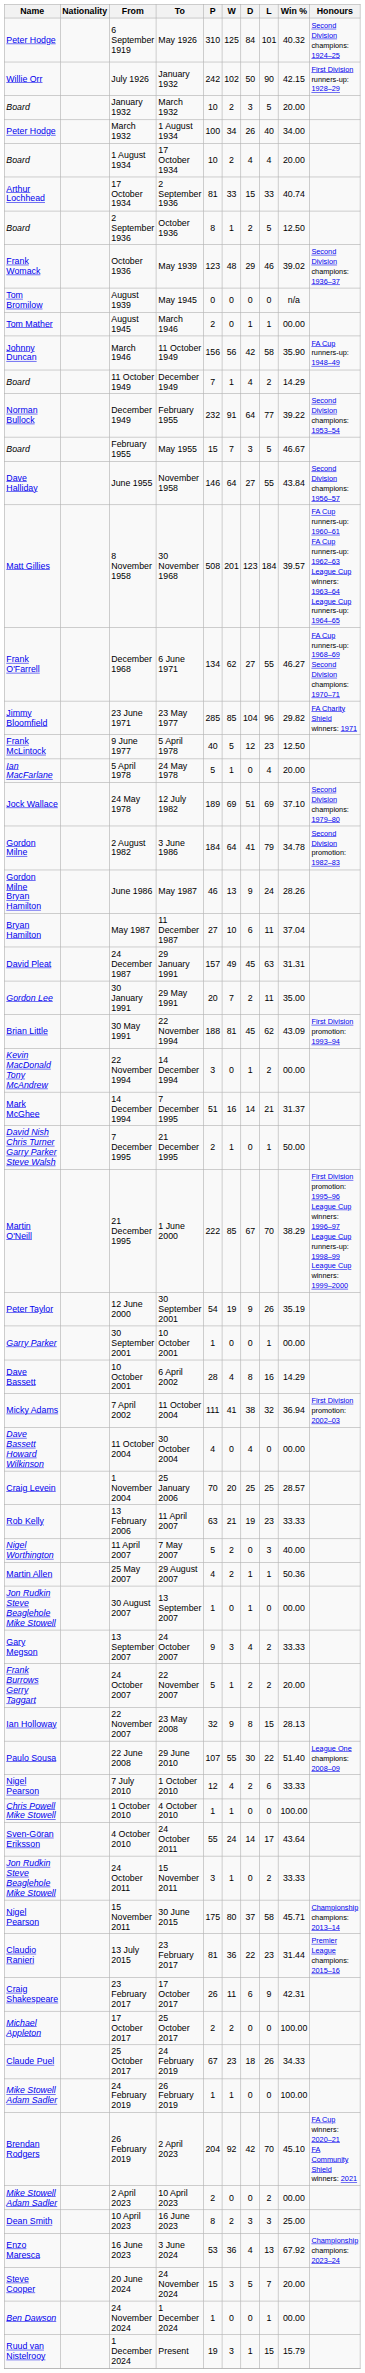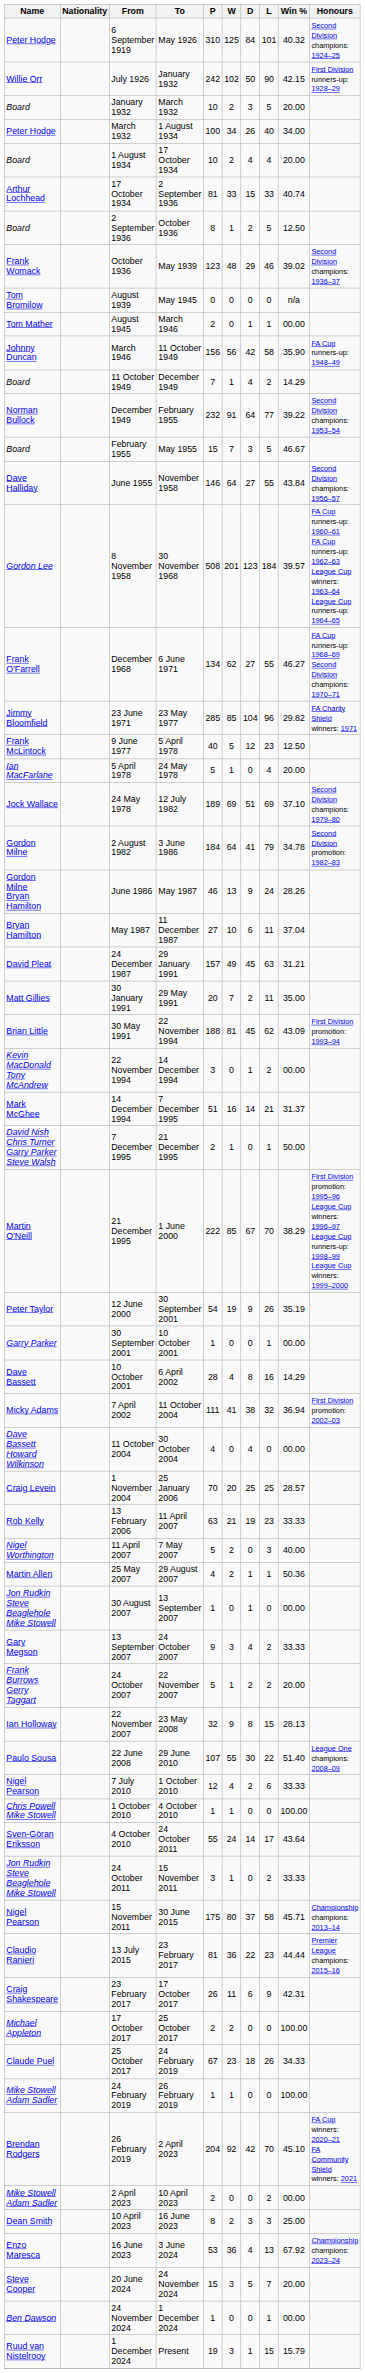 <table class="wikitable sortable" style="text-align: center">
 <tr>
 <th>Name</th>
 <th>Nationality</th>
 <th>From</th>
 <th>To</th>
 <th>P</th>
 <th>W</th>
 <th>D</th>
 <th>L</th>
 <th>Win %</th>
 <th>Honours</th>
 </tr>
 <tr>
 <td align=left><a href='#'>Peter Hodge</a></td>
 <td align=left></td>
 <td align=left>6 September 1919</td>
 <td align=left>May 1926</td>
 <td>310</td>
 <td>125</td>
 <td>84</td>
 <td>101</td>
 <td>40.32</td>
 <td align=left><small><a href='#'>Second Division</a> champions: <a href='#'>1924–25</a></small></td>
 </tr>
 <tr>
 <td align=left><a href='#'>Willie Orr</a></td>
 <td align=left></td>
 <td align=left>July 1926</td>
 <td align=left>January 1932</td>
 <td>242</td>
 <td>102</td>
 <td>50</td>
 <td>90</td>
 <td>42.15</td>
 <td align=left><small><a href='#'>First Division</a> runners-up: <a href='#'>1928–29</a></small></td>
 </tr>
 <tr>
 <td align=left><em>Board</em></td>
 <td></td>
 <td align=left>January 1932</td>
 <td align=left>March 1932</td>
 <td>10</td>
 <td>2</td>
 <td>3</td>
 <td>5</td>
 <td>20.00</td>
 <td></td>
 </tr>
 <tr>
 <td align=left><a href='#'>Peter Hodge</a></td>
 <td align=left></td>
 <td align=left>March 1932</td>
 <td align=left>1 August 1934</td>
 <td>100</td>
 <td>34</td>
 <td>26</td>
 <td>40</td>
 <td>34.00</td>
 <td></td>
 </tr>
 <tr>
 <td align=left><em>Board</em></td>
 <td></td>
 <td align=left>1 August 1934</td>
 <td align=left>17 October 1934</td>
 <td>10</td>
 <td>2</td>
 <td>4</td>
 <td>4</td>
 <td>20.00</td>
 <td></td>
 </tr>
 <tr>
 <td align=left><a href='#'>Arthur Lochhead</a></td>
 <td align=left></td>
 <td align=left>17 October 1934</td>
 <td align=left>2 September 1936</td>
 <td>81</td>
 <td>33</td>
 <td>15</td>
 <td>33</td>
 <td>40.74</td>
 <td></td>
 </tr>
 <tr>
 <td align=left><em>Board</em></td>
 <td></td>
 <td align=left>2 September 1936</td>
 <td align=left>October 1936</td>
 <td>8</td>
 <td>1</td>
 <td>2</td>
 <td>5</td>
 <td>12.50</td>
 <td></td>
 </tr>
 <tr>
 <td align=left><a href='#'>Frank Womack</a></td>
 <td align=left></td>
 <td align=left>October 1936</td>
 <td align=left>May 1939</td>
 <td>123</td>
 <td>48</td>
 <td>29</td>
 <td>46</td>
 <td>39.02</td>
 <td align=left><small><a href='#'>Second Division</a> champions: <a href='#'>1936–37</a></small></td>
 </tr>
 <tr>
 <td align=left><a href='#'>Tom Bromilow</a></td>
 <td align=left></td>
 <td align=left>August 1939</td>
 <td align=left>May 1945</td>
 <td>0</td>
 <td>0</td>
 <td>0</td>
 <td>0</td>
 <td>n/a</td>
 <td></td>
 </tr>
 <tr>
 <td align=left><a href='#'>Tom Mather</a></td>
 <td align=left></td>
 <td align=left>August 1945</td>
 <td align=left>March 1946</td>
 <td>2</td>
 <td>0</td>
 <td>1</td>
 <td>1</td>
 <td>00.00</td>
 <td></td>
 </tr>
 <tr>
 <td align=left><a href='#'>Johnny Duncan</a></td>
 <td align=left></td>
 <td align=left>March 1946</td>
 <td align=left>11 October 1949</td>
 <td>156</td>
 <td>56</td>
 <td>42</td>
 <td>58</td>
 <td>35.90</td>
 <td align=left><small><a href='#'>FA Cup</a> runners-up: <a href='#'>1948–49</a></small></td>
 </tr>
 <tr>
 <td align=left><em>Board</em></td>
 <td></td>
 <td align=left>11 October 1949</td>
 <td align=left>December 1949</td>
 <td>7</td>
 <td>1</td>
 <td>4</td>
 <td>2</td>
 <td>14.29</td>
 <td></td>
 </tr>
 <tr>
 <td align=left><a href='#'>Norman Bullock</a></td>
 <td align=left></td>
 <td align=left>December 1949</td>
 <td align=left>February 1955</td>
 <td>232</td>
 <td>91</td>
 <td>64</td>
 <td>77</td>
 <td>39.22</td>
 <td align=left><small><a href='#'>Second Division</a> champions: <a href='#'>1953–54</a></small></td>
 </tr>
 <tr>
 <td align=left><em>Board</em></td>
 <td></td>
 <td align=left>February 1955</td>
 <td align=left>May 1955</td>
 <td>15</td>
 <td>7</td>
 <td>3</td>
 <td>5</td>
 <td>46.67</td>
 <td></td>
 </tr>
 <tr>
 <td align=left><a href='#'>Dave Halliday</a></td>
 <td align=left></td>
 <td align=left>June 1955</td>
 <td align=left>November 1958</td>
 <td>146</td>
 <td>64</td>
 <td>27</td>
 <td>55</td>
 <td>43.84</td>
 <td align=left><small><a href='#'>Second Division</a> champions: <a href='#'>1956–57</a></small></td>
 </tr>
 <tr>
-<td align=left><a href='#'>Matt Gillies</a></td>
+<td align=left><em><a href='#'>Gordon Lee</a></em></td>
 <td align=left></td>
 <td align=left>8 November 1958</td>
 <td align=left>30 November 1968</td>
 <td>508</td>
 <td>201</td>
 <td>123</td>
 <td>184</td>
 <td>39.57</td>
 <td align=left><small><a href='#'>FA Cup</a> runners-up: <a href='#'>1960–61</a><br><a href='#'>FA Cup</a> runners-up: <a href='#'>1962–63</a><br><a href='#'>League Cup</a> winners: <a href='#'>1963–64</a><br><a href='#'>League Cup</a> runners-up: <a href='#'>1964–65</a></small></td>
 </tr>
 <tr>
 <td align=left><a href='#'>Frank O'Farrell</a></td>
 <td align=left></td>
 <td align=left>December 1968</td>
 <td align=left>6 June 1971</td>
 <td>134</td>
 <td>62</td>
 <td>27</td>
 <td>55</td>
 <td>46.27</td>
 <td align=left><small><a href='#'>FA Cup</a> runners-up: <a href='#'>1968–69</a><br><a href='#'>Second Division</a> champions: <a href='#'>1970–71</a></small></td>
 </tr>
 <tr>
 <td align=left><a href='#'>Jimmy Bloomfield</a></td>
 <td align=left></td>
 <td align=left>23 June 1971</td>
 <td align=left>23 May 1977</td>
 <td>285</td>
 <td>85</td>
 <td>104</td>
 <td>96</td>
 <td>29.82</td>
 <td align=left><small><a href='#'>FA Charity Shield</a> winners: <a href='#'>1971</a></small></td>
 </tr>
 <tr>
 <td align=left><a href='#'>Frank McLintock</a></td>
 <td align=left></td>
 <td align=left>9 June 1977</td>
 <td align=left>5 April 1978</td>
 <td>40</td>
 <td>5</td>
 <td>12</td>
 <td>23</td>
 <td>12.50</td>
 <td></td>
 </tr>
 <tr>
 <td align=left><em><a href='#'>Ian MacFarlane</a></em></td>
 <td align=left></td>
 <td align=left>5 April 1978</td>
 <td align=left>24 May 1978</td>
 <td>5</td>
 <td>1</td>
 <td>0</td>
 <td>4</td>
 <td>20.00</td>
 <td></td>
 </tr>
 <tr>
 <td align=left><a href='#'>Jock Wallace</a></td>
 <td align=left></td>
 <td align=left>24 May 1978</td>
 <td align=left>12 July 1982</td>
 <td>189</td>
 <td>69</td>
 <td>51</td>
 <td>69</td>
 <td>37.10</td>
 <td align=left><small><a href='#'>Second Division</a> champions: <a href='#'>1979–80</a></small></td>
 </tr>
 <tr>
 <td align=left><a href='#'>Gordon Milne</a></td>
 <td align=left></td>
 <td align=left>2 August 1982</td>
 <td align=left>3 June 1986</td>
 <td>184</td>
 <td>64</td>
 <td>41</td>
 <td>79</td>
 <td>34.78</td>
 <td align=left><small><a href='#'>Second Division</a> promotion: <a href='#'>1982–83</a></small></td>
 </tr>
 <tr>
 <td align=left><a href='#'>Gordon Milne</a><br><a href='#'>Bryan Hamilton</a></td>
 <td align=left> <br> </td>
 <td align=left>June 1986</td>
 <td align=left>May 1987</td>
 <td>46</td>
 <td>13</td>
 <td>9</td>
 <td>24</td>
 <td>28.26</td>
 <td></td>
 </tr>
 <tr>
 <td align=left><a href='#'>Bryan Hamilton</a></td>
 <td align=left></td>
 <td align=left>May 1987</td>
 <td align=left>11 December 1987</td>
 <td>27</td>
 <td>10</td>
 <td>6</td>
 <td>11</td>
 <td>37.04</td>
 <td></td>
 </tr>
 <tr>
 <td align=left><a href='#'>David Pleat</a></td>
 <td align=left></td>
 <td align=left>24 December 1987</td>
 <td align=left>29 January 1991</td>
 <td>157</td>
 <td>49</td>
 <td>45</td>
 <td>63</td>
-<td>31.31</td>
+<td>31.21</td>
 <td></td>
 </tr>
 <tr>
-<td align=left><em><a href='#'>Gordon Lee</a></em></td>
+<td align=left><a href='#'>Matt Gillies</a></td>
 <td align=left></td>
 <td align=left>30 January 1991</td>
 <td align=left>29 May 1991</td>
 <td>20</td>
 <td>7</td>
 <td>2</td>
 <td>11</td>
 <td>35.00</td>
 <td></td>
 </tr>
 <tr>
 <td align=left><a href='#'>Brian Little</a></td>
 <td align=left></td>
 <td align=left>30 May 1991</td>
 <td align=left>22 November 1994</td>
 <td>188</td>
 <td>81</td>
 <td>45</td>
 <td>62</td>
 <td>43.09</td>
 <td align=left><small><a href='#'>First Division</a> promotion: <a href='#'>1993–94</a></small></td>
 </tr>
 <tr>
 <td align=left><em><a href='#'>Kevin MacDonald</a><br><a href='#'>Tony McAndrew</a></em></td>
 <td align=left></td>
 <td align=left>22 November 1994</td>
 <td align=left>14 December 1994</td>
 <td>3</td>
 <td>0</td>
 <td>1</td>
 <td>2</td>
 <td>00.00</td>
 <td></td>
 </tr>
 <tr>
 <td align=left><a href='#'>Mark McGhee</a></td>
 <td align=left></td>
 <td align=left>14 December 1994</td>
 <td align=left>7 December 1995</td>
 <td>51</td>
 <td>16</td>
 <td>14</td>
 <td>21</td>
 <td>31.37</td>
 <td></td>
 </tr>
 <tr>
 <td align=left><em><a href='#'>David Nish</a><br><a href='#'>Chris Turner</a><br><a href='#'>Garry Parker</a><br><a href='#'>Steve Walsh</a></em></td>
 <td align=left></td>
 <td align=left>7 December 1995</td>
 <td align=left>21 December 1995</td>
 <td>2</td>
 <td>1</td>
 <td>0</td>
 <td>1</td>
 <td>50.00</td>
 <td></td>
 </tr>
 <tr>
 <td align=left><a href='#'>Martin O'Neill</a></td>
 <td align=left></td>
 <td align=left>21 December 1995</td>
 <td align=left>1 June 2000</td>
 <td>222</td>
 <td>85</td>
 <td>67</td>
 <td>70</td>
 <td>38.29</td>
 <td align=left><small><a href='#'>First Division</a> promotion: <a href='#'>1995–96</a><br><a href='#'>League Cup</a> winners: <a href='#'>1996–97</a><br><a href='#'>League Cup</a> runners-up: <a href='#'>1998–99</a><br><a href='#'>League Cup</a> winners: <a href='#'>1999–2000</a></small></td>
 </tr>
 <tr>
 <td align=left><a href='#'>Peter Taylor</a></td>
 <td align=left></td>
 <td align=left>12 June 2000</td>
 <td align=left>30 September 2001</td>
 <td>54</td>
 <td>19</td>
 <td>9</td>
 <td>26</td>
 <td>35.19</td>
 <td></td>
 </tr>
 <tr>
 <td align=left><em><a href='#'>Garry Parker</a></em></td>
 <td align=left></td>
 <td align=left>30 September 2001</td>
 <td align=left>10 October 2001</td>
 <td>1</td>
 <td>0</td>
 <td>0</td>
 <td>1</td>
 <td>00.00</td>
 <td></td>
 </tr>
 <tr>
 <td align=left><a href='#'>Dave Bassett</a></td>
 <td align=left></td>
 <td align=left>10 October 2001</td>
 <td align=left>6 April 2002</td>
 <td>28</td>
 <td>4</td>
 <td>8</td>
 <td>16</td>
 <td>14.29</td>
 <td></td>
 </tr>
 <tr>
 <td align=left><a href='#'>Micky Adams</a></td>
 <td align=left></td>
 <td align=left>7 April 2002</td>
 <td align=left>11 October 2004</td>
 <td>111</td>
 <td>41</td>
 <td>38</td>
 <td>32</td>
 <td>36.94</td>
 <td align=left><small><a href='#'>First Division</a> promotion: <a href='#'>2002–03</a></small></td>
 </tr>
 <tr>
 <td align=left><em><a href='#'>Dave Bassett</a><br><a href='#'>Howard Wilkinson</a></em></td>
 <td align=left></td>
 <td align=left>11 October 2004</td>
 <td align=left>30 October 2004</td>
 <td>4</td>
 <td>0</td>
 <td>4</td>
 <td>0</td>
 <td>00.00</td>
 <td></td>
 </tr>
 <tr>
 <td align=left><a href='#'>Craig Levein</a></td>
 <td align=left></td>
 <td align=left>1 November 2004</td>
 <td align=left>25 January 2006</td>
 <td>70</td>
 <td>20</td>
 <td>25</td>
 <td>25</td>
 <td>28.57</td>
 <td></td>
 </tr>
 <tr>
 <td align=left><a href='#'>Rob Kelly</a></td>
 <td align=left></td>
 <td align=left>13 February 2006</td>
 <td align=left>11 April 2007</td>
 <td>63</td>
 <td>21</td>
 <td>19</td>
 <td>23</td>
 <td>33.33</td>
 <td></td>
 </tr>
 <tr>
 <td align=left><em><a href='#'>Nigel Worthington</a></em></td>
 <td align=left></td>
 <td align=left>11 April 2007</td>
 <td align=left>7 May 2007</td>
 <td>5</td>
 <td>2</td>
 <td>0</td>
 <td>3</td>
 <td>40.00</td>
 <td></td>
 </tr>
 <tr>
 <td align=left><a href='#'>Martin Allen</a></td>
 <td align=left></td>
 <td align=left>25 May 2007</td>
 <td align=left>29 August 2007</td>
 <td>4</td>
 <td>2</td>
 <td>1</td>
 <td>1</td>
 <td>50.36</td>
 <td></td>
 </tr>
 <tr>
 <td align=left><em><a href='#'>Jon Rudkin</a><br><a href='#'>Steve Beaglehole</a><br><a href='#'>Mike Stowell</a></em></td>
 <td align=left></td>
 <td align=left>30 August 2007</td>
 <td align=left>13 September 2007</td>
 <td>1</td>
 <td>0</td>
 <td>1</td>
 <td>0</td>
 <td>00.00</td>
 <td></td>
 </tr>
 <tr>
 <td align=left><a href='#'>Gary Megson</a></td>
 <td align=left></td>
 <td align=left>13 September 2007</td>
 <td align=left>24 October 2007</td>
 <td>9</td>
 <td>3</td>
 <td>4</td>
 <td>2</td>
 <td>33.33</td>
 <td></td>
 </tr>
 <tr>
 <td align=left><em><a href='#'>Frank Burrows</a><br><a href='#'>Gerry Taggart</a></em></td>
 <td align=left> <br> </td>
 <td align=left>24 October 2007</td>
 <td align=left>22 November 2007</td>
 <td>5</td>
 <td>1</td>
 <td>2</td>
 <td>2</td>
 <td>20.00</td>
 <td></td>
 </tr>
 <tr>
 <td align=left><a href='#'>Ian Holloway</a></td>
 <td align=left></td>
 <td align=left>22 November 2007</td>
 <td align=left>23 May 2008</td>
 <td>32</td>
 <td>9</td>
 <td>8</td>
 <td>15</td>
 <td>28.13</td>
 <td></td>
 </tr>
 <tr>
 <td align=left><a href='#'>Paulo Sousa</a></td>
 <td align=left></td>
 <td align=left>22 June 2008</td>
 <td align=left>29 June 2010</td>
 <td>107</td>
 <td>55</td>
 <td>30</td>
 <td>22</td>
 <td>51.40</td>
 <td align=left><small><a href='#'>League One</a> champions: <a href='#'>2008–09</a></small></td>
 </tr>
 <tr>
 <td align=left><a href='#'>Nigel Pearson</a></td>
 <td align=left></td>
 <td align=left>7 July 2010</td>
 <td align=left>1 October 2010</td>
 <td>12</td>
 <td>4</td>
 <td>2</td>
 <td>6</td>
 <td>33.33</td>
 <td></td>
 </tr>
 <tr>
 <td align=left><em><a href='#'>Chris Powell</a><br><a href='#'>Mike Stowell</a></em></td>
 <td align=left></td>
 <td align=left>1 October 2010</td>
 <td align=left>4 October 2010</td>
 <td>1</td>
 <td>1</td>
 <td>0</td>
 <td>0</td>
 <td>100.00</td>
 <td></td>
 </tr>
 <tr>
 <td align=left><a href='#'>Sven-Göran Eriksson</a></td>
 <td align=left></td>
 <td align=left>4 October 2010</td>
 <td align=left>24 October 2011</td>
 <td>55</td>
 <td>24</td>
 <td>14</td>
 <td>17</td>
 <td>43.64</td>
 <td></td>
 </tr>
 <tr>
 <td align=left><em><a href='#'>Jon Rudkin</a><br><a href='#'>Steve Beaglehole</a><br><a href='#'>Mike Stowell</a></em></td>
 <td align=left></td>
 <td align=left>24 October 2011</td>
 <td align=left>15 November 2011</td>
 <td>3</td>
 <td>1</td>
 <td>0</td>
 <td>2</td>
 <td>33.33</td>
 <td></td>
 </tr>
 <tr>
 <td align=left><a href='#'>Nigel Pearson</a></td>
 <td align=left></td>
 <td align=left>15 November 2011</td>
 <td align=left>30 June 2015</td>
 <td>175</td>
 <td>80</td>
 <td>37</td>
 <td>58</td>
 <td>45.71</td>
 <td align=left><small><a href='#'>Championship</a> champions: <a href='#'>2013–14</a></small></td>
 </tr>
 <tr>
 <td align=left><a href='#'>Claudio Ranieri</a></td>
 <td align=left></td>
 <td align=left>13 July 2015</td>
 <td align=left>23 February 2017</td>
 <td>81</td>
 <td>36</td>
 <td>22</td>
 <td>23</td>
-<td>31.44</td>
+<td>44.44</td>
 <td align=left><small><a href='#'>Premier League</a> champions: <a href='#'>2015–16</a></small></td>
 </tr>
 <tr>
 <td align=left><a href='#'>Craig Shakespeare</a></td>
 <td align=left></td>
 <td align=left>23 February 2017</td>
 <td align=left>17 October 2017</td>
 <td>26</td>
 <td>11</td>
 <td>6</td>
 <td>9</td>
 <td>42.31</td>
 <td></td>
 </tr>
 <tr>
 <td align=left><em><a href='#'>Michael Appleton</a></em></td>
 <td align=left></td>
 <td align=left>17 October 2017</td>
 <td align=left>25 October 2017</td>
 <td>2</td>
 <td>2</td>
 <td>0</td>
 <td>0</td>
 <td>100.00</td>
 <td></td>
 </tr>
 <tr>
 <td align=left><a href='#'>Claude Puel</a></td>
 <td align=left></td>
 <td align=left>25 October 2017</td>
 <td align=left>24 February 2019</td>
 <td>67</td>
 <td>23</td>
 <td>18</td>
 <td>26</td>
 <td>34.33</td>
 <td></td>
 </tr>
 <tr>
 <td align=left><em><a href='#'>Mike Stowell</a></em><br><em><a href='#'>Adam Sadler</a></em></td>
 <td align=left></td>
 <td align=left>24 February 2019</td>
 <td align=left>26 February 2019</td>
 <td>1</td>
 <td>1</td>
 <td>0</td>
 <td>0</td>
 <td>100.00</td>
 <td></td>
 </tr>
 <tr>
 <td align=left><a href='#'>Brendan Rodgers</a></td>
 <td align=left></td>
 <td align=left>26 February 2019</td>
 <td align=left>2 April 2023</td>
 <td>204</td>
 <td>92</td>
 <td>42</td>
 <td>70</td>
 <td>45.10</td>
 <td align=left><small><a href='#'>FA Cup</a> winners: <a href='#'>2020–21</a><br><a href='#'>FA Community Shield</a> winners: <a href='#'>2021</a></small></td>
 </tr>
 <tr>
 <td align=left><em><a href='#'>Mike Stowell</a></em><br><em><a href='#'>Adam Sadler</a></em></td>
 <td align=left></td>
 <td align=left>2 April 2023</td>
 <td align=left>10 April 2023</td>
 <td>2</td>
 <td>0</td>
 <td>0</td>
 <td>2</td>
 <td>00.00</td>
 <td></td>
 </tr>
 <tr>
 <td align=left><a href='#'>Dean Smith</a></td>
 <td align=left></td>
 <td align=left>10 April 2023</td>
 <td align=left>16 June 2023</td>
 <td>8</td>
 <td>2</td>
 <td>3</td>
 <td>3</td>
 <td>25.00</td>
 <td></td>
 </tr>
 <tr>
 <td align=left><a href='#'>Enzo Maresca</a></td>
 <td align=left></td>
 <td align=left>16 June 2023</td>
 <td align=left>3 June 2024</td>
 <td>53</td>
 <td>36</td>
 <td>4</td>
 <td>13</td>
 <td>67.92</td>
 <td align=left><small><a href='#'>Championship</a> champions: <a href='#'>2023–24</a></small></td>
 </tr>
 <tr>
 <td align=left><a href='#'>Steve Cooper</a></td>
 <td align=left></td>
 <td align=left>20 June 2024</td>
 <td align=left>24 November 2024</td>
 <td>15</td>
 <td>3</td>
 <td>5</td>
 <td>7</td>
 <td>20.00</td>
 <td align=left></td>
 </tr>
 <tr>
 <td align=left><em><a href='#'>Ben Dawson</a></em></td>
 <td align=left></td>
 <td align=left>24 November 2024</td>
 <td align=left>1 December 2024</td>
 <td>1</td>
 <td>0</td>
 <td>0</td>
 <td>1</td>
 <td>00.00</td>
 <td align=left></td>
 </tr>
 <tr>
 <td align=left><a href='#'>Ruud van Nistelrooy</a></td>
 <td align=left></td>
 <td align=left>1 December 2024</td>
 <td align=left>Present</td>
 <td>19</td>
 <td>3</td>
 <td>1</td>
 <td>15</td>
 <td>15.79</td>
 <td align=left></td>
 </tr>
 <tr>
 </tr>
 </table>
